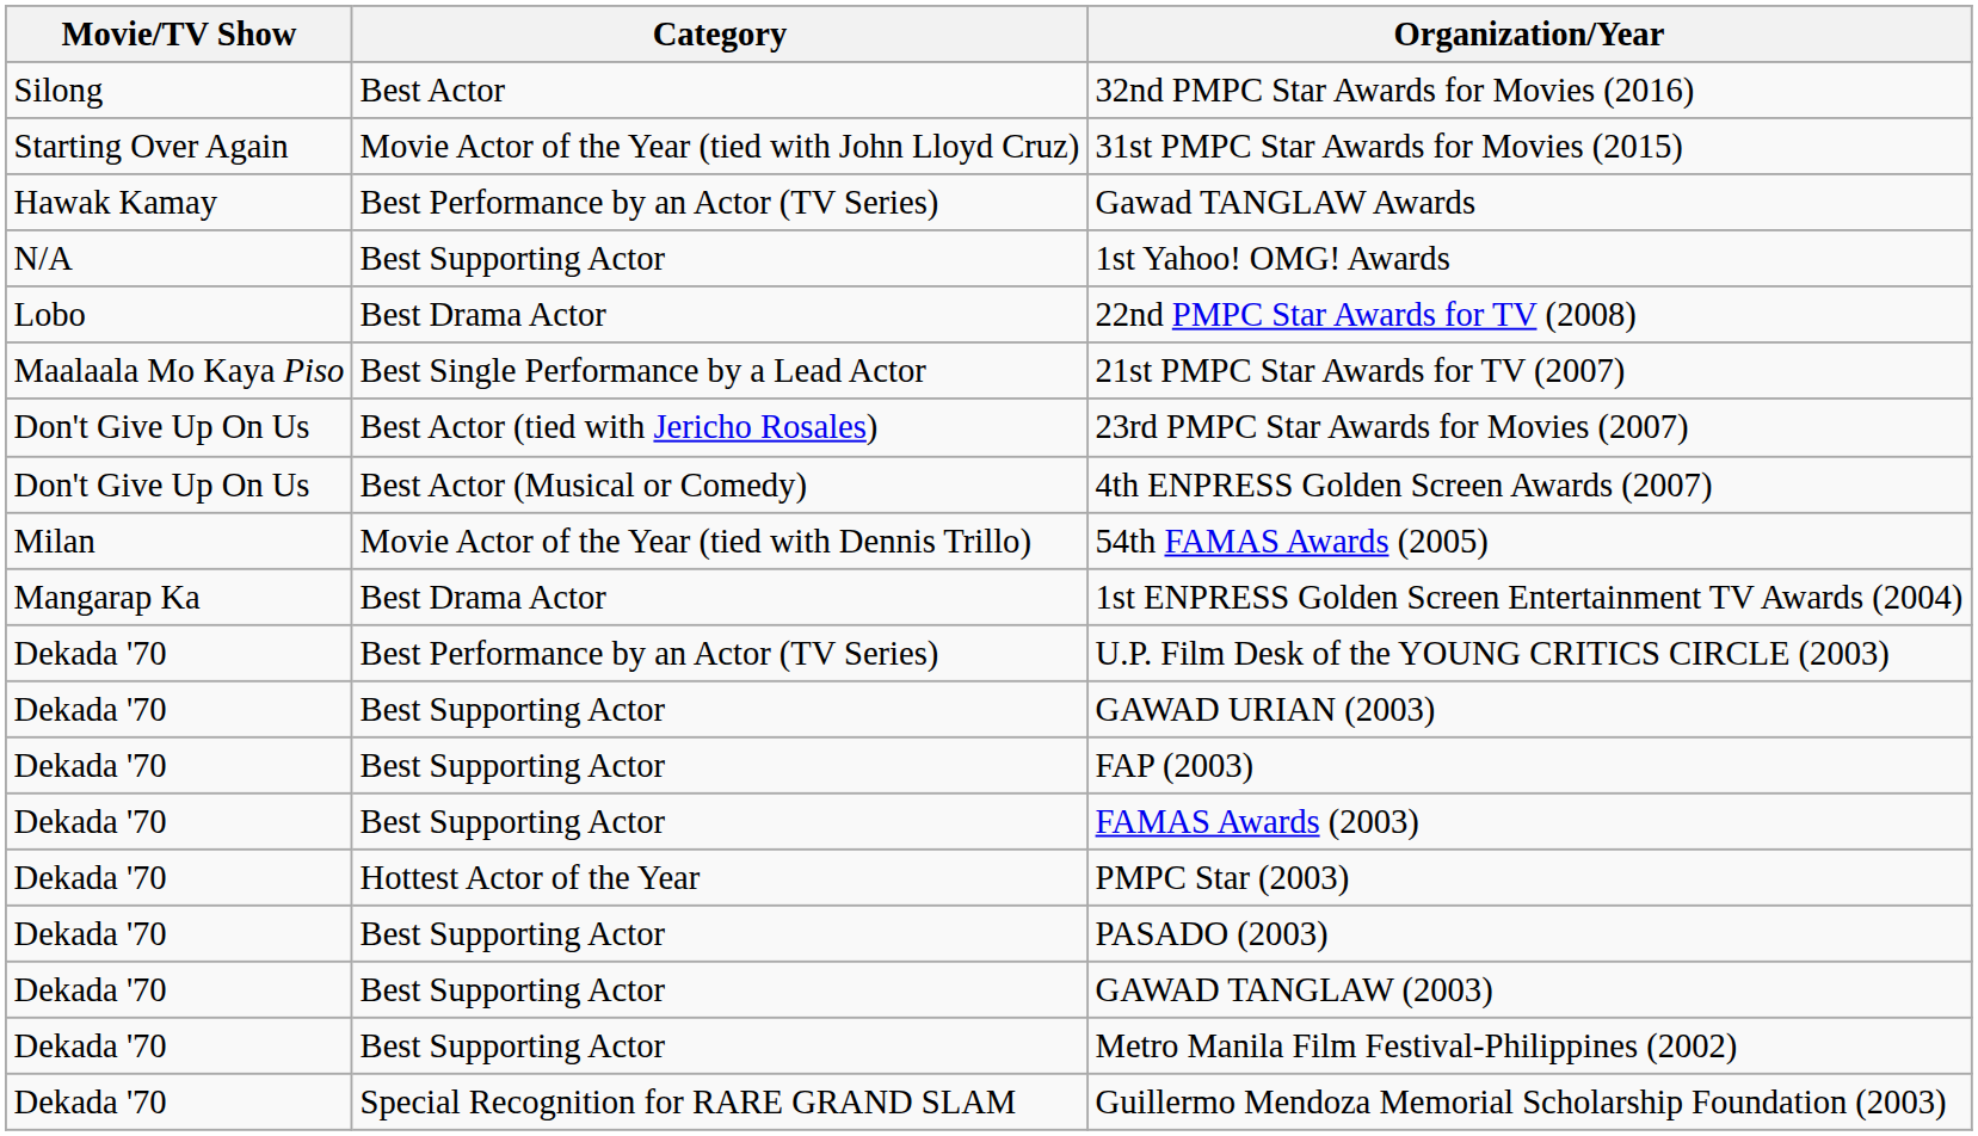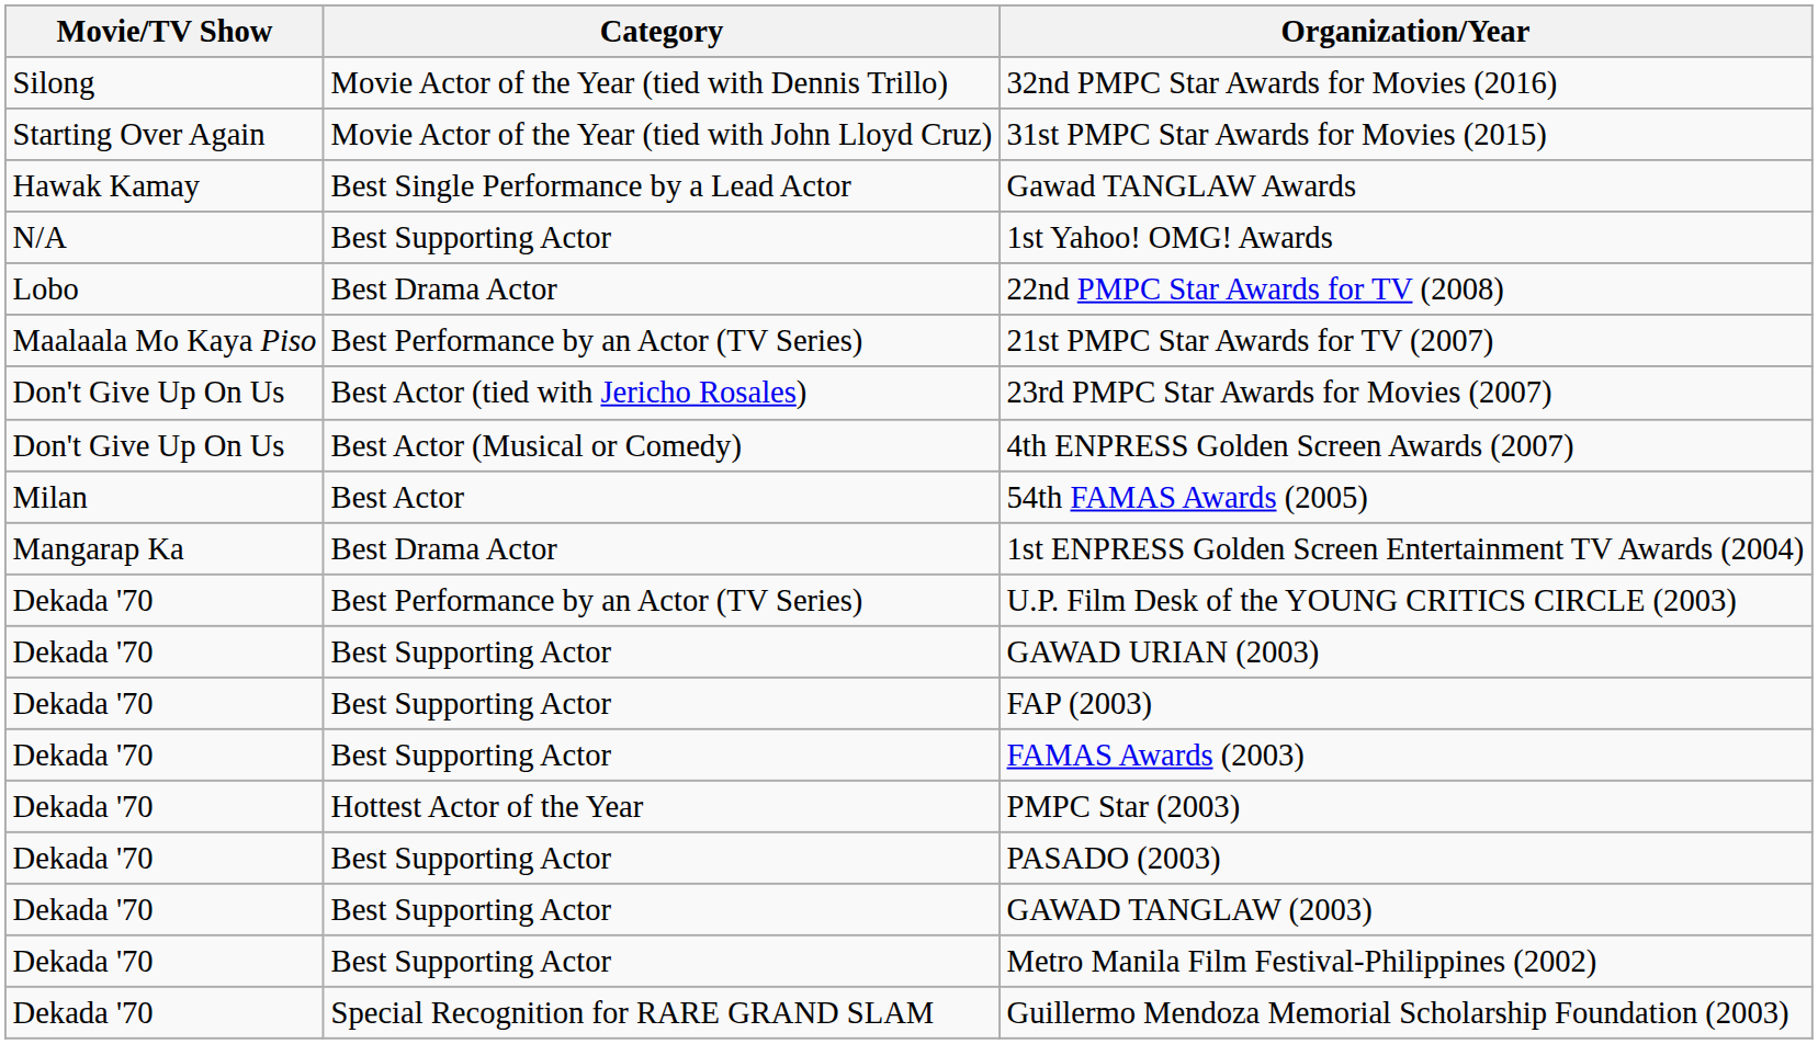 <table class="wikitable" style="margin:0; font-size:95%;">
 <tr style="background:#ccc;">
 <th>Movie/TV Show</th>
 <th>Category</th>
 <th>Organization/Year</th>
 </tr>
 <tr>
 <td>Silong</td>
-<td>Best Actor</td>
+<td>Movie Actor of the Year (tied with Dennis Trillo)</td>
 <td>32nd PMPC Star Awards for Movies (2016)</td>
 </tr>
 <tr>
 <td>Starting Over Again</td>
 <td>Movie Actor of the Year (tied with John Lloyd Cruz)</td>
 <td>31st PMPC Star Awards for Movies (2015)</td>
 </tr>
 <tr>
 <td>Hawak Kamay</td>
-<td>Best Performance by an Actor (TV Series)</td>
+<td>Best Single Performance by a Lead Actor</td>
 <td>Gawad TANGLAW Awards</td>
 </tr>
 <tr>
 <td>N/A</td>
 <td>Best Supporting  Actor</td>
 <td>1st Yahoo! OMG! Awards</td>
 </tr>
 <tr>
 <td>Lobo</td>
 <td>Best Drama Actor</td>
 <td>22nd <a href='#'>PMPC Star Awards for TV</a> (2008)</td>
 </tr>
 <tr>
 <td>Maalaala Mo Kaya <em>Piso</em></td>
-<td>Best Single Performance by a Lead Actor</td>
+<td>Best Performance by an Actor (TV Series)</td>
 <td>21st PMPC Star Awards for TV (2007)</td>
 </tr>
 <tr>
 <td>Don't Give Up On Us</td>
 <td>Best Actor (tied with <a href='#'>Jericho Rosales</a>)</td>
 <td>23rd PMPC Star Awards for Movies (2007)</td>
 </tr>
 <tr>
 <td>Don't Give Up On Us</td>
 <td>Best Actor (Musical or Comedy)</td>
 <td>4th ENPRESS Golden Screen Awards (2007)</td>
 </tr>
 <tr>
 <td>Milan</td>
-<td>Movie Actor of the Year (tied with Dennis Trillo)</td>
+<td>Best Actor</td>
 <td>54th <a href='#'>FAMAS Awards</a> (2005)</td>
 </tr>
 <tr>
 <td>Mangarap Ka</td>
 <td>Best Drama Actor</td>
 <td>1st ENPRESS Golden Screen Entertainment TV Awards (2004)</td>
 </tr>
 <tr>
 <td>Dekada '70</td>
 <td>Best Performance by an Actor (TV Series)</td>
 <td>U.P. Film Desk of the YOUNG CRITICS CIRCLE (2003)</td>
 </tr>
 <tr>
 <td>Dekada '70</td>
 <td>Best Supporting Actor</td>
 <td>GAWAD URIAN (2003)</td>
 </tr>
 <tr>
 <td>Dekada '70</td>
 <td>Best Supporting Actor</td>
 <td>FAP (2003)</td>
 </tr>
 <tr>
 <td>Dekada '70</td>
 <td>Best Supporting Actor</td>
 <td><a href='#'>FAMAS Awards</a> (2003)</td>
 </tr>
 <tr>
 <td>Dekada '70</td>
 <td>Hottest Actor of the Year</td>
 <td>PMPC Star (2003)</td>
 </tr>
 <tr>
 <td>Dekada '70</td>
 <td>Best Supporting Actor</td>
 <td>PASADO (2003)</td>
 </tr>
 <tr>
 <td>Dekada '70</td>
 <td>Best Supporting Actor</td>
 <td>GAWAD TANGLAW (2003)</td>
 </tr>
 <tr>
 <td>Dekada '70</td>
 <td>Best Supporting Actor</td>
 <td>Metro Manila Film Festival-Philippines (2002)</td>
 </tr>
 <tr>
 <td>Dekada '70</td>
 <td>Special Recognition for RARE GRAND SLAM</td>
 <td>Guillermo Mendoza Memorial Scholarship Foundation (2003)</td>
 </tr>
 </table>
